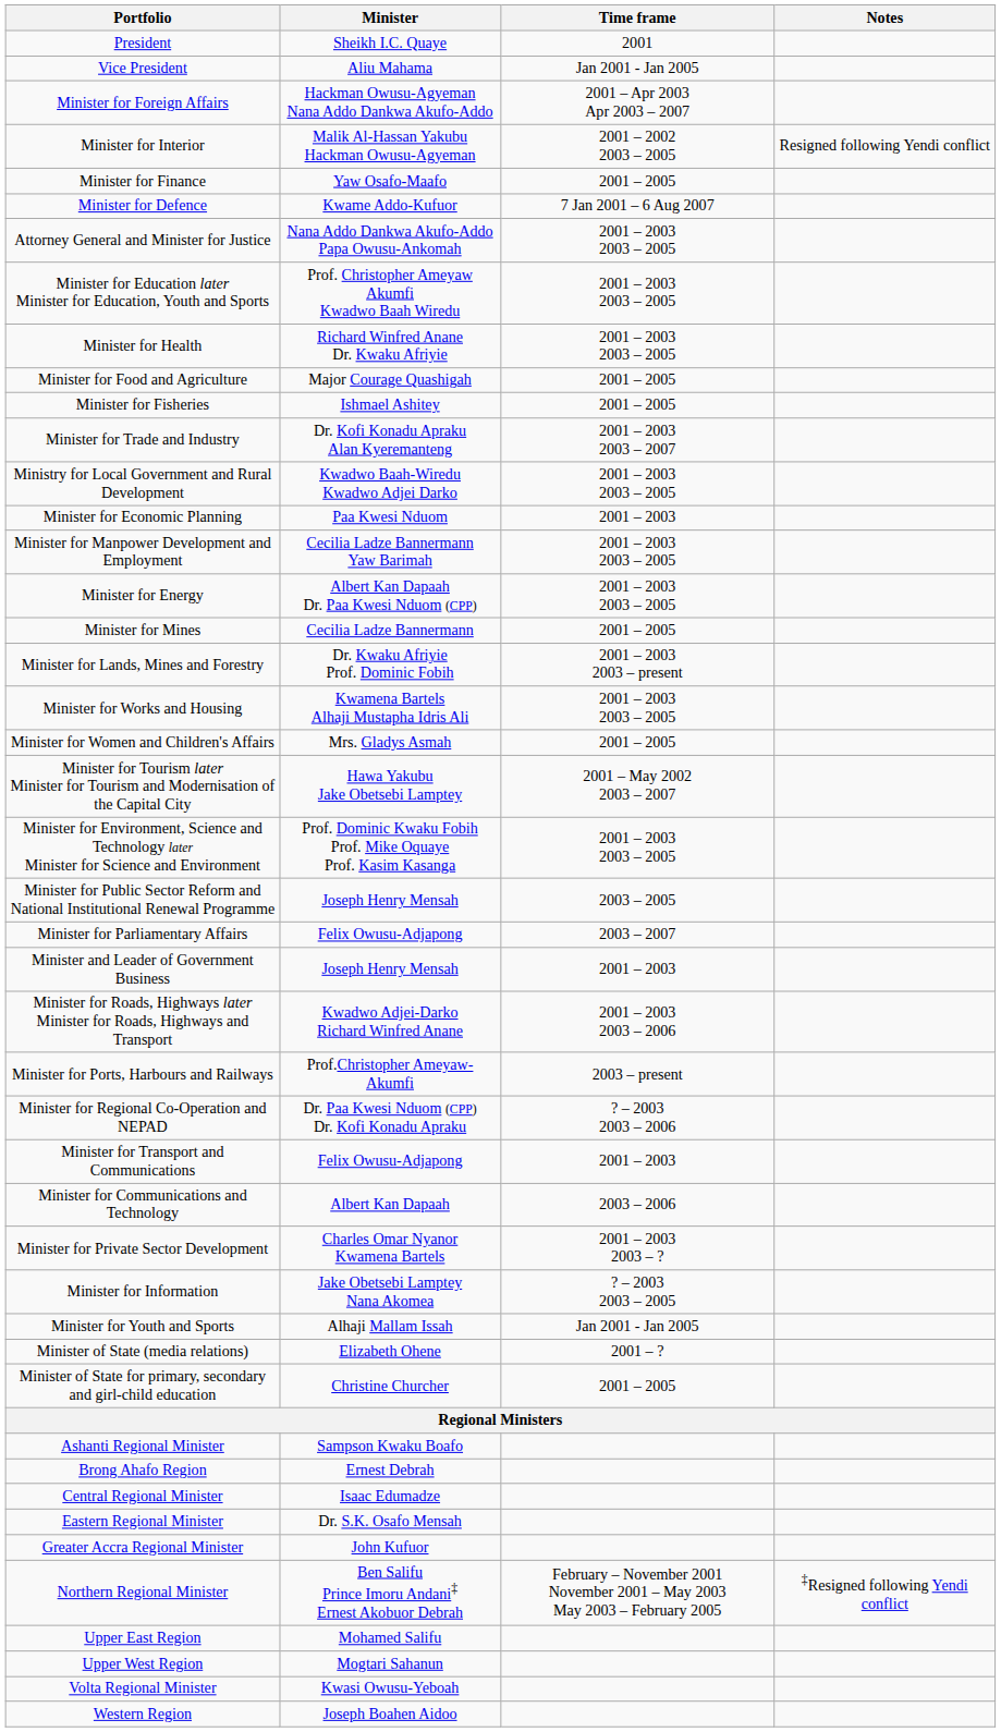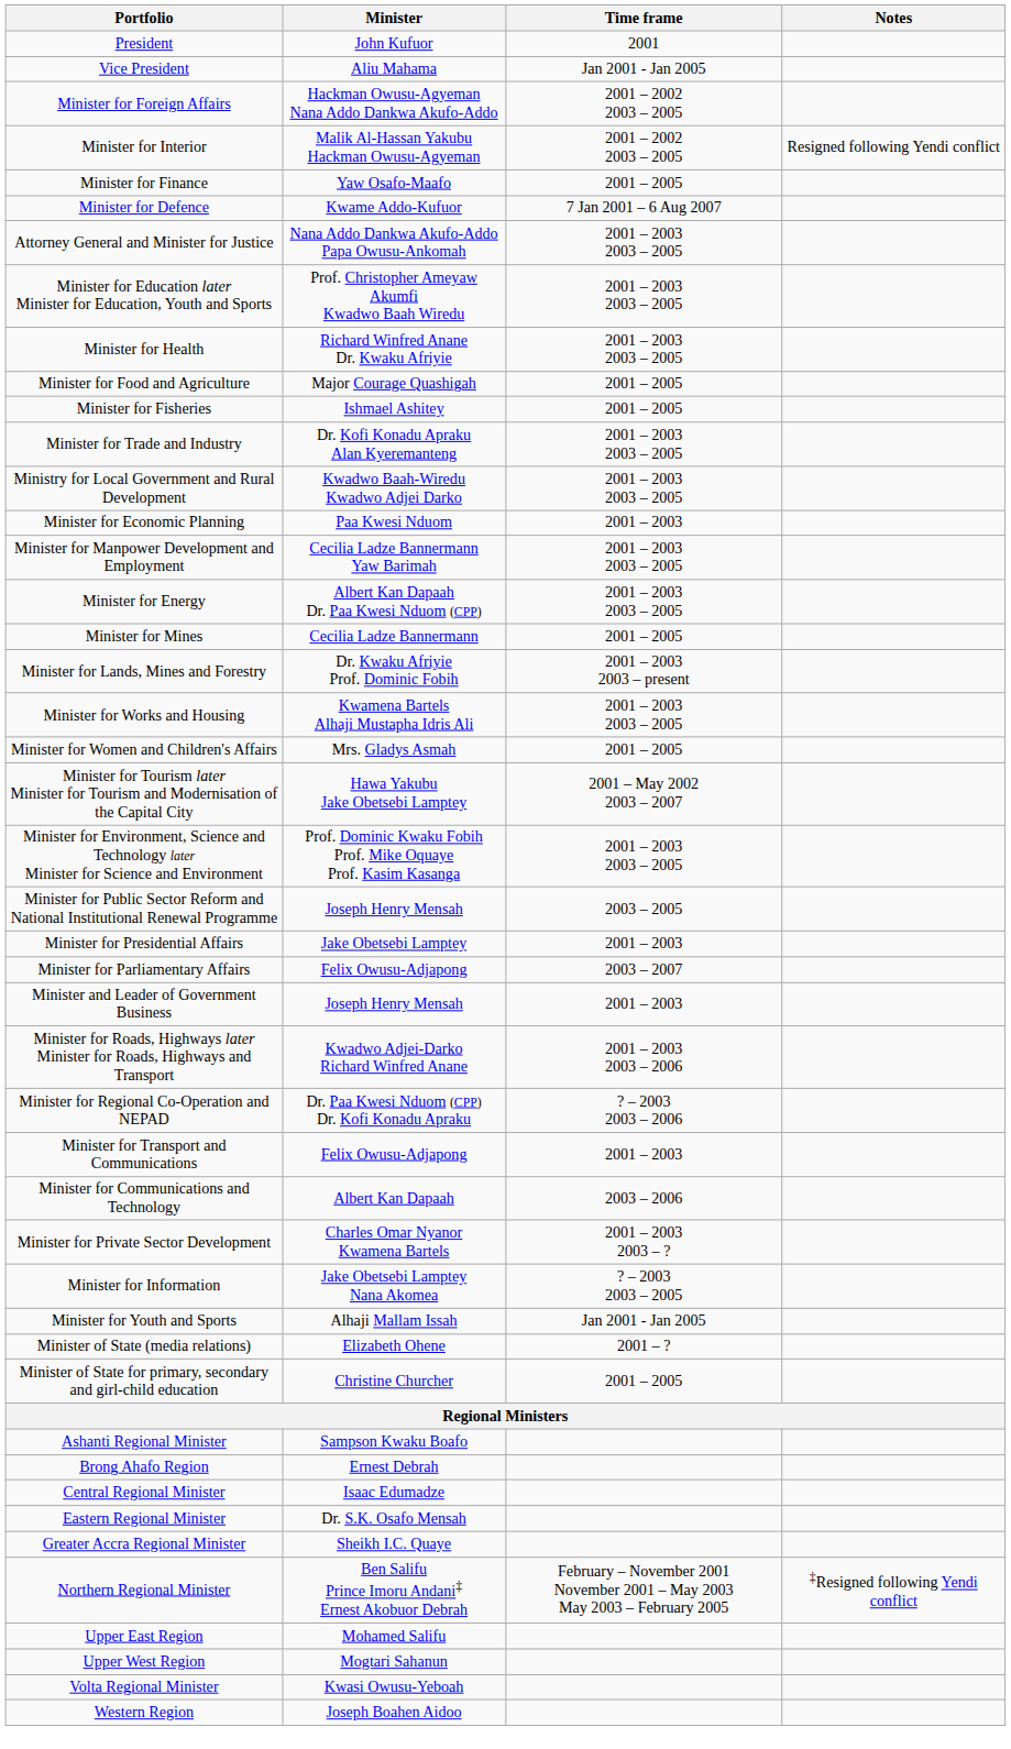 <table class="wikitable" style="margin:1em auto; font-size:90%; text-align:center;">
 <tr>
 <th width=250>Portfolio</th>
 <th width=200>Minister</th>
 <th width=250>Time frame</th>
 <th width=200>Notes</th>
 </tr>
 <tr>
 <td><a href='#'>President</a></td>
-<td><a href='#'>Sheikh I.C. Quaye</a></td>
+<td><a href='#'>John Kufuor</a></td>
 <td>2001</td>
 <td></td>
 </tr>
 <tr>
 <td><a href='#'>Vice President</a></td>
 <td><a href='#'>Aliu Mahama</a></td>
 <td>Jan 2001 - Jan 2005</td>
 <td></td>
 </tr>
 <tr>
 <td><a href='#'>Minister for Foreign Affairs</a></td>
 <td><a href='#'>Hackman Owusu-Agyeman</a><br><a href='#'>Nana Addo Dankwa Akufo-Addo</a></td>
-<td> 2001 – Apr 2003<br> Apr 2003 – 2007</td>
+<td> 2001 – 2002<br> 2003 – 2005</td>
 <td></td>
 </tr>
 <tr>
 <td>Minister for Interior</td>
 <td><a href='#'>Malik Al-Hassan Yakubu</a><br><a href='#'>Hackman Owusu-Agyeman</a></td>
 <td> 2001 – 2002<br> 2003 – 2005</td>
 <td>Resigned following Yendi conflict</td>
 </tr>
 <tr>
 <td>Minister for Finance</td>
 <td><a href='#'>Yaw Osafo-Maafo</a></td>
 <td> 2001 – 2005</td>
 <td></td>
 </tr>
 <tr>
 <td><a href='#'>Minister for Defence</a></td>
 <td><a href='#'>Kwame Addo-Kufuor</a></td>
 <td> 7 Jan 2001 – 6 Aug 2007</td>
 <td></td>
 </tr>
 <tr>
 <td>Attorney General and Minister for Justice</td>
 <td><a href='#'>Nana Addo Dankwa Akufo-Addo</a><br><a href='#'>Papa Owusu-Ankomah</a></td>
 <td> 2001 – 2003<br> 2003 – 2005</td>
 <td></td>
 </tr>
 <tr>
 <td>Minister for Education <em>later</em><br>Minister for Education, Youth and Sports</td>
 <td>Prof. <a href='#'>Christopher Ameyaw Akumfi</a><br><a href='#'>Kwadwo Baah Wiredu</a></td>
 <td> 2001 – 2003<br> 2003 – 2005</td>
 <td></td>
 </tr>
 <tr>
 <td>Minister for Health</td>
 <td><a href='#'>Richard Winfred Anane</a><br>Dr. <a href='#'>Kwaku Afriyie</a></td>
 <td> 2001 – 2003<br> 2003 – 2005</td>
 <td></td>
 </tr>
 <tr>
 <td>Minister for Food and Agriculture</td>
 <td>Major <a href='#'>Courage Quashigah</a></td>
 <td> 2001 – 2005</td>
 <td></td>
 </tr>
 <tr>
 <td>Minister for Fisheries</td>
 <td><a href='#'>Ishmael Ashitey</a></td>
 <td> 2001 – 2005</td>
 <td></td>
 </tr>
 <tr>
 <td>Minister for Trade and Industry</td>
 <td>Dr. <a href='#'>Kofi Konadu Apraku</a><br><a href='#'>Alan Kyeremanteng</a></td>
-<td> 2001 – 2003<br> 2003 – 2007</td>
+<td> 2001 – 2003<br> 2003 – 2005</td>
 <td></td>
 </tr>
 <tr>
 <td>Ministry for Local Government and Rural Development</td>
 <td><a href='#'>Kwadwo Baah-Wiredu</a><br><a href='#'>Kwadwo Adjei Darko</a></td>
 <td> 2001 – 2003<br> 2003 – 2005</td>
 <td></td>
 </tr>
 <tr>
 <td>Minister for Economic Planning</td>
 <td><a href='#'>Paa Kwesi Nduom</a></td>
 <td> 2001 – 2003</td>
 <td></td>
 </tr>
 <tr>
 <td>Minister for Manpower Development and Employment</td>
 <td><a href='#'>Cecilia Ladze Bannermann</a><br><a href='#'>Yaw Barimah</a></td>
 <td> 2001 – 2003<br> 2003 – 2005</td>
 <td></td>
 </tr>
 <tr>
 <td>Minister for Energy</td>
 <td><a href='#'>Albert Kan Dapaah</a><br>Dr. <a href='#'>Paa Kwesi Nduom</a> <small>(<a href='#'>CPP</a>)</small></td>
 <td> 2001 – 2003<br> 2003 – 2005</td>
 <td></td>
 </tr>
 <tr>
 <td>Minister for Mines</td>
 <td><a href='#'>Cecilia Ladze Bannermann</a></td>
 <td> 2001 – 2005</td>
 <td></td>
 </tr>
 <tr>
 <td>Minister for Lands, Mines and Forestry</td>
 <td>Dr. <a href='#'>Kwaku Afriyie</a><br>Prof. <a href='#'>Dominic Fobih</a></td>
 <td> 2001 – 2003<br> 2003 – present</td>
 <td></td>
 </tr>
 <tr>
 <td>Minister for Works and Housing</td>
 <td><a href='#'>Kwamena Bartels</a><br><a href='#'>Alhaji Mustapha Idris Ali</a></td>
 <td> 2001 – 2003<br> 2003 – 2005</td>
 <td></td>
 </tr>
 <tr>
 <td>Minister for Women and Children's Affairs</td>
 <td>Mrs. <a href='#'>Gladys Asmah</a></td>
 <td> 2001 – 2005</td>
 <td></td>
 </tr>
 <tr>
 <td>Minister for Tourism <em>later</em><br>Minister for Tourism and Modernisation of the Capital City</td>
 <td><a href='#'>Hawa Yakubu</a><br><a href='#'>Jake Obetsebi Lamptey</a></td>
 <td> 2001 – May 2002<br> 2003 – 2007</td>
 <td></td>
 </tr>
 <tr>
 <td>Minister for Environment, Science and Technology <small><em>later</em></small><br>Minister for Science and Environment</td>
 <td>Prof. <a href='#'>Dominic Kwaku Fobih</a><br>Prof. <a href='#'>Mike Oquaye</a><br>Prof. <a href='#'>Kasim Kasanga</a></td>
 <td> 2001 – 2003<br> 2003 – 2005</td>
 <td></td>
 </tr>
 <tr>
 <td>Minister for Public Sector Reform and National Institutional Renewal Programme</td>
 <td><a href='#'>Joseph Henry Mensah</a></td>
 <td> 2003 – 2005</td>
 <td></td>
 </tr>
 <tr>
+<td>Minister for Presidential Affairs</td>
+<td><a href='#'>Jake Obetsebi Lamptey</a></td>
+<td> 2001 – 2003</td>
+<td></td>
+</tr>
+<tr>
 <td>Minister for Parliamentary Affairs</td>
 <td><a href='#'>Felix Owusu-Adjapong</a></td>
 <td> 2003 – 2007</td>
 <td></td>
 </tr>
 <tr>
 <td>Minister and Leader of Government Business</td>
 <td><a href='#'>Joseph Henry Mensah</a></td>
 <td> 2001 – 2003</td>
 <td></td>
 </tr>
 <tr>
 <td>Minister for Roads, Highways <em>later</em><br>Minister for Roads, Highways and Transport</td>
 <td><a href='#'>Kwadwo Adjei-Darko</a><br><a href='#'>Richard Winfred Anane</a></td>
 <td> 2001 – 2003<br> 2003 – 2006</td>
-<td></td>
-</tr>
-<tr>
-<td>Minister for Ports, Harbours and Railways</td>
-<td>Prof.<a href='#'>Christopher Ameyaw-Akumfi</a></td>
-<td> 2003 – present</td>
 <td></td>
 </tr>
 <tr>
 <td>Minister for Regional Co-Operation and NEPAD</td>
 <td>Dr. <a href='#'>Paa Kwesi Nduom</a> <small>(<a href='#'>CPP</a>)</small><br>Dr. <a href='#'>Kofi Konadu Apraku</a></td>
 <td>? – 2003<br> 2003 – 2006</td>
 <td></td>
 </tr>
 <tr>
 <td>Minister for Transport and Communications</td>
 <td><a href='#'>Felix Owusu-Adjapong</a></td>
 <td> 2001 – 2003</td>
 <td></td>
 </tr>
 <tr>
 <td>Minister for Communications and Technology</td>
 <td><a href='#'>Albert Kan Dapaah</a></td>
 <td> 2003 – 2006</td>
 <td></td>
 </tr>
 <tr>
 <td>Minister for Private Sector Development</td>
 <td><a href='#'>Charles Omar Nyanor</a><br><a href='#'>Kwamena Bartels</a></td>
 <td> 2001 – 2003<br> 2003 – ?</td>
 <td></td>
 </tr>
 <tr>
 <td>Minister for Information</td>
 <td><a href='#'>Jake Obetsebi Lamptey</a><br><a href='#'>Nana Akomea</a></td>
 <td>? – 2003<br> 2003 – 2005</td>
 <td></td>
 </tr>
 <tr>
 <td>Minister for Youth and Sports</td>
 <td>Alhaji <a href='#'>Mallam Issah</a></td>
 <td>Jan 2001 - Jan 2005</td>
 <td></td>
 </tr>
 <tr>
 <td>Minister of State (media relations)</td>
 <td><a href='#'>Elizabeth Ohene</a></td>
 <td> 2001 – ?</td>
 <td></td>
 </tr>
 <tr>
 <td>Minister of State for primary, secondary and girl-child education</td>
 <td><a href='#'>Christine Churcher</a></td>
 <td> 2001 – 2005</td>
 <td></td>
 </tr>
 <tr>
 <th colspan=4>Regional Ministers</th>
 </tr>
 <tr>
 <td><a href='#'>Ashanti Regional Minister</a></td>
 <td><a href='#'>Sampson Kwaku Boafo</a></td>
 <td></td>
 <td></td>
 </tr>
 <tr>
 <td><a href='#'>Brong Ahafo Region</a></td>
 <td><a href='#'>Ernest Debrah</a></td>
 <td></td>
 <td></td>
 </tr>
 <tr>
 <td><a href='#'>Central Regional Minister</a></td>
 <td><a href='#'>Isaac Edumadze</a></td>
 <td></td>
 <td></td>
 </tr>
 <tr>
 <td><a href='#'>Eastern Regional Minister</a></td>
 <td>Dr. <a href='#'>S.K. Osafo Mensah</a></td>
 <td></td>
 <td></td>
 </tr>
 <tr>
 <td><a href='#'>Greater Accra Regional Minister</a></td>
-<td><a href='#'>John Kufuor</a></td>
+<td><a href='#'>Sheikh I.C. Quaye</a></td>
 <td></td>
 <td></td>
 </tr>
 <tr>
 <td><a href='#'>Northern Regional Minister</a></td>
 <td><a href='#'>Ben Salifu</a> <br> <a href='#'>Prince Imoru Andani</a><sup>‡</sup><br> <a href='#'>Ernest Akobuor Debrah</a></td>
 <td>February – November 2001<br>November 2001 – May 2003<br> May 2003 – February 2005</td>
 <td><sup>‡</sup>Resigned following <a href='#'>Yendi conflict</a><br></td>
 </tr>
 <tr>
 <td><a href='#'>Upper East Region</a></td>
 <td><a href='#'>Mohamed Salifu</a></td>
 <td></td>
 <td></td>
 </tr>
 <tr>
 <td><a href='#'>Upper West Region</a></td>
 <td><a href='#'>Mogtari Sahanun</a></td>
 <td></td>
 <td></td>
 </tr>
 <tr>
 <td><a href='#'>Volta Regional Minister</a></td>
 <td><a href='#'>Kwasi Owusu-Yeboah</a></td>
 <td></td>
 <td></td>
 </tr>
 <tr>
 <td><a href='#'>Western Region</a></td>
 <td><a href='#'>Joseph Boahen Aidoo</a></td>
 <td></td>
 <td></td>
 </tr>
 </table>
